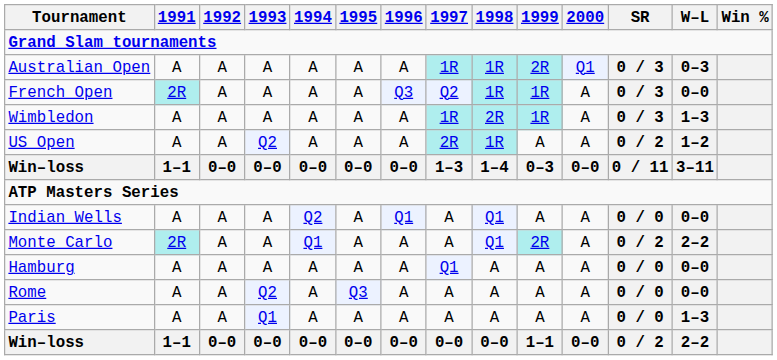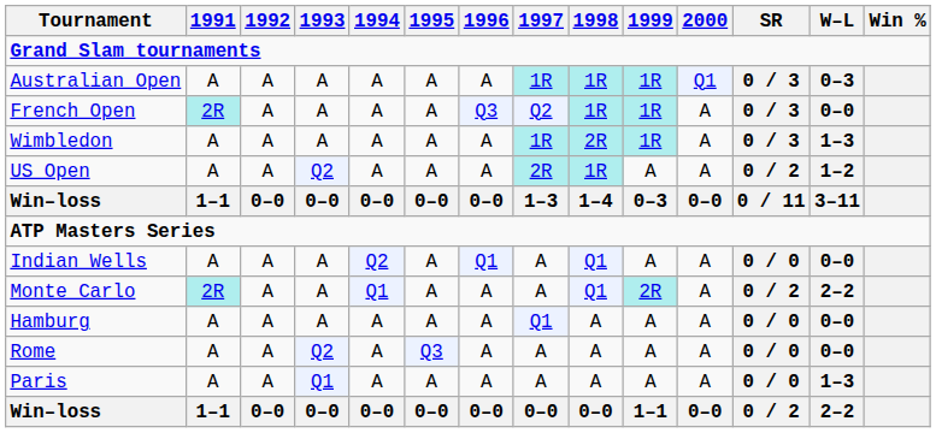 <table class=wikitable style=text-align:center;font-size:97%>
 <tr>
 <th>Tournament</th>
 <th><a href='#'>1991</a></th>
 <th><a href='#'>1992</a></th>
 <th><a href='#'>1993</a></th>
 <th><a href='#'>1994</a></th>
 <th><a href='#'>1995</a></th>
 <th><a href='#'>1996</a></th>
 <th><a href='#'>1997</a></th>
 <th><a href='#'>1998</a></th>
 <th><a href='#'>1999</a></th>
 <th><a href='#'>2000</a></th>
 <th>SR</th>
 <th>W–L</th>
 <th>Win %</th>
 </tr>
 <tr>
 <td colspan=23 align=left><strong><a href='#'>Grand Slam tournaments</a></strong></td>
 </tr>
 <tr>
 <td align=left><a href='#'>Australian Open</a></td>
 <td>A</td>
 <td>A</td>
 <td>A</td>
 <td>A</td>
 <td>A</td>
 <td>A</td>
 <td bgcolor=afeeee><a href='#'>1R</a></td>
 <td bgcolor=afeeee><a href='#'>1R</a></td>
-<td bgcolor=afeeee><a href='#'>2R</a></td>
+<td bgcolor=afeeee><a href='#'>1R</a></td>
 <td bgcolor=ecf2ff><a href='#'>Q1</a></td>
 <th>0 / 3</th>
 <th>0–3</th>
 <th></th>
 </tr>
 <tr>
 <td align=left><a href='#'>French Open</a></td>
 <td bgcolor=afeeee><a href='#'>2R</a></td>
 <td>A</td>
 <td>A</td>
 <td>A</td>
 <td>A</td>
 <td bgcolor=ecf2ff><a href='#'>Q3</a></td>
 <td bgcolor=ecf2ff><a href='#'>Q2</a></td>
 <td bgcolor=afeeee><a href='#'>1R</a></td>
 <td bgcolor=afeeee><a href='#'>1R</a></td>
 <td>A</td>
 <th>0 / 3</th>
 <th>0–0</th>
 <th></th>
 </tr>
 <tr>
 <td align=left><a href='#'>Wimbledon</a></td>
 <td>A</td>
 <td>A</td>
 <td>A</td>
 <td>A</td>
 <td>A</td>
 <td>A</td>
 <td bgcolor=afeeee><a href='#'>1R</a></td>
 <td bgcolor=afeeee><a href='#'>2R</a></td>
 <td bgcolor=afeeee><a href='#'>1R</a></td>
 <td>A</td>
 <th>0 / 3</th>
 <th>1–3</th>
 <th></th>
 </tr>
 <tr>
 <td align=left><a href='#'>US Open</a></td>
 <td>A</td>
 <td>A</td>
 <td bgcolor=ecf2ff><a href='#'>Q2</a></td>
 <td>A</td>
 <td>A</td>
 <td>A</td>
 <td bgcolor=afeeee><a href='#'>2R</a></td>
 <td bgcolor=afeeee><a href='#'>1R</a></td>
 <td>A</td>
 <td>A</td>
 <th>0 / 2</th>
 <th>1–2</th>
 <th></th>
 </tr>
 <tr>
 <th style=text-align:left>Win–loss</th>
 <th>1–1</th>
 <th>0–0</th>
 <th>0–0</th>
 <th>0–0</th>
 <th>0–0</th>
 <th>0–0</th>
 <th>1–3</th>
 <th>1–4</th>
 <th>0–3</th>
 <th>0–0</th>
 <th>0 / 11</th>
 <th>3–11</th>
 <th></th>
 </tr>
 <tr>
 <td colspan=23 align=left><strong>ATP Masters Series</strong></td>
 </tr>
 <tr>
 <td align=left><a href='#'>Indian Wells</a></td>
 <td>A</td>
 <td>A</td>
 <td>A</td>
 <td bgcolor=ecf2ff><a href='#'>Q2</a></td>
 <td>A</td>
 <td bgcolor=ecf2ff><a href='#'>Q1</a></td>
 <td>A</td>
 <td bgcolor=ecf2ff><a href='#'>Q1</a></td>
 <td>A</td>
 <td>A</td>
 <th>0 / 0</th>
 <th>0–0</th>
 <th></th>
 </tr>
 <tr>
 <td align=left><a href='#'>Monte Carlo</a></td>
 <td bgcolor=afeeee><a href='#'>2R</a></td>
 <td>A</td>
 <td>A</td>
 <td bgcolor=ecf2ff><a href='#'>Q1</a></td>
 <td>A</td>
 <td>A</td>
 <td>A</td>
 <td bgcolor=ecf2ff><a href='#'>Q1</a></td>
 <td bgcolor=afeeee><a href='#'>2R</a></td>
 <td>A</td>
 <th>0 / 2</th>
 <th>2–2</th>
 <th></th>
 </tr>
 <tr>
 <td align=left><a href='#'>Hamburg</a></td>
 <td>A</td>
 <td>A</td>
 <td>A</td>
 <td>A</td>
 <td>A</td>
 <td>A</td>
 <td bgcolor=ecf2ff><a href='#'>Q1</a></td>
 <td>A</td>
 <td>A</td>
 <td>A</td>
 <th>0 / 0</th>
 <th>0–0</th>
 <th></th>
 </tr>
 <tr>
 <td align=left><a href='#'>Rome</a></td>
 <td>A</td>
 <td>A</td>
 <td bgcolor=ecf2ff><a href='#'>Q2</a></td>
 <td>A</td>
 <td bgcolor=ecf2ff><a href='#'>Q3</a></td>
 <td>A</td>
 <td>A</td>
 <td>A</td>
 <td>A</td>
 <td>A</td>
 <th>0 / 0</th>
 <th>0–0</th>
 <th></th>
 </tr>
 <tr>
 <td align=left><a href='#'>Paris</a></td>
 <td>A</td>
 <td>A</td>
 <td bgcolor=ecf2ff><a href='#'>Q1</a></td>
 <td>A</td>
 <td>A</td>
 <td>A</td>
 <td>A</td>
 <td>A</td>
 <td>A</td>
 <td>A</td>
 <th>0 / 0</th>
 <th>1–3</th>
 <th></th>
 </tr>
 <tr>
 <th style=text-align:left>Win–loss</th>
 <th>1–1</th>
 <th>0–0</th>
 <th>0–0</th>
 <th>0–0</th>
 <th>0–0</th>
 <th>0–0</th>
 <th>0–0</th>
 <th>0–0</th>
 <th>1–1</th>
 <th>0–0</th>
 <th>0 / 2</th>
 <th>2–2</th>
 <th></th>
 </tr>
 </table>
